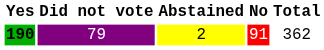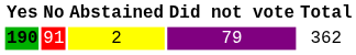 <table align="center" class="standard">
 <tr>
 <th><strong>Yes</strong></th>
+<th>No</th>
+<th>Abstained</th>
 <th>Did not vote</th>
-<th>Abstained</th>
-<th>No</th>
 <th><strong>Total</strong></th>
 </tr>
 <tr ---->
 <td align=center bgcolor=#00B000><strong>190</strong></td>
+<td align=center bgcolor=red style="color:white;">91</td>
+<td align=center bgcolor=yellow>2</td>
 <td align=center bgcolor=purple style="color:white;">79</td>
-<td align=center bgcolor=yellow>2</td>
-<td align=center bgcolor=red style="color:white;">91</td>
 <td align=center>362</td>
 </tr>
 </table>
